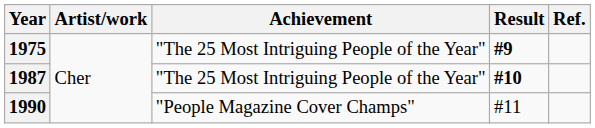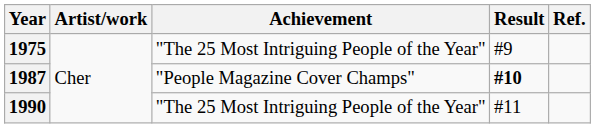 <table class="wikitable">
 <tr>
 <th scope="col">Year</th>
 <th scope="col">Artist/work</th>
 <th scope="col">Achievement</th>
 <th scope="col">Result</th>
 <th scope="col">Ref.</th>
 </tr>
 <tr>
 <th scope="row">1975</th>
 <td rowspan="3">Cher</td>
 <td>"The 25 Most Intriguing People of the Year"</td>
-<td><strong>#9</strong></td>
+<td>#9</td>
 <td style="text-align:center;"></td>
 </tr>
 <tr>
 <th scope="row">1987</th>
-<td>"The 25 Most Intriguing People of the Year"</td>
+<td>"People Magazine Cover Champs"</td>
 <td><strong>#10</strong></td>
 <td style="text-align:center;"></td>
 </tr>
 <tr>
 <th scope="row">1990</th>
-<td>"People Magazine Cover Champs"</td>
+<td>"The 25 Most Intriguing People of the Year"</td>
 <td>#11</td>
 <td style="text-align:center;"></td>
 </tr>
 </table>
